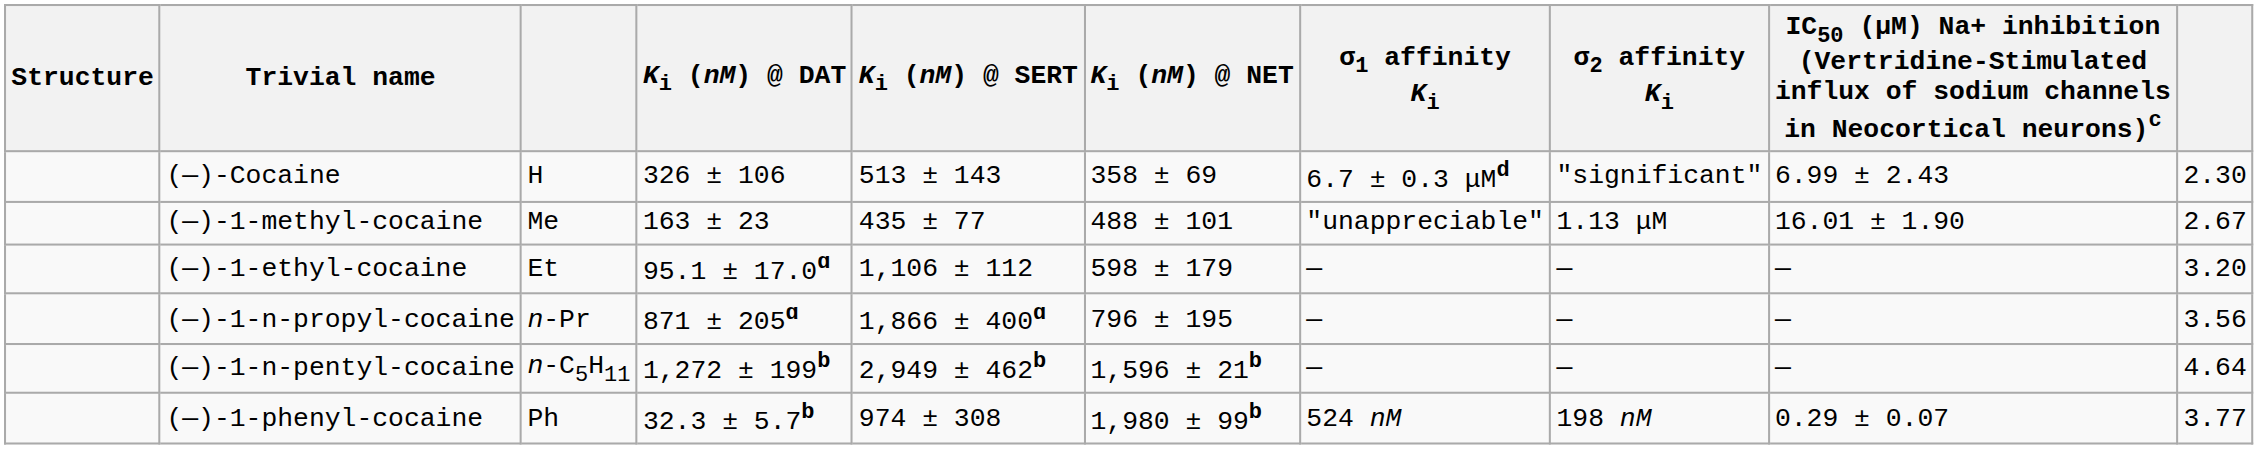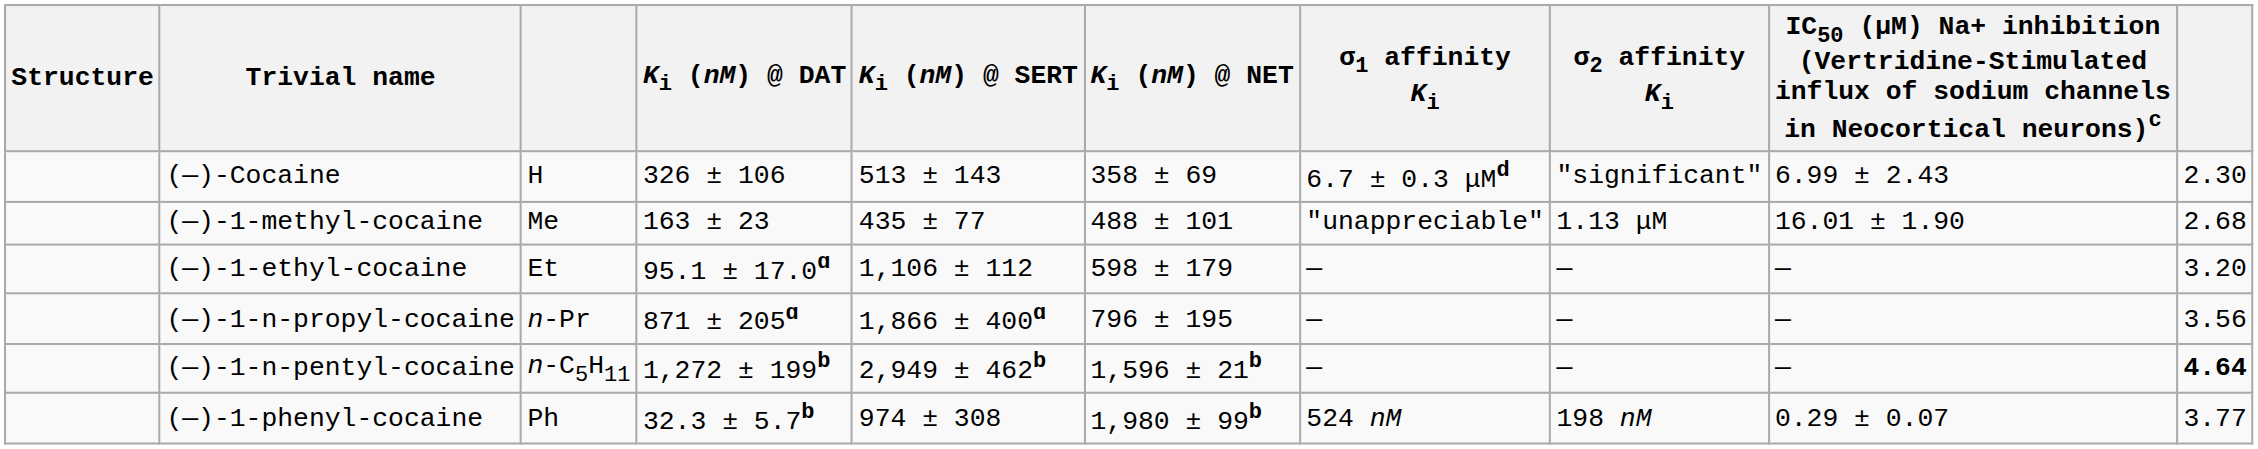 <table class="wikitable sortable sort-under">
 <tr>
 <th>Structure</th>
 <th>Trivial name</th>
 <th></th>
 <th><em>K</em><sub>i</sub> (<em>nM</em>) @ DAT</th>
 <th><em>K</em><sub>i</sub> (<em>nM</em>) @ SERT</th>
 <th><em>K</em><sub>i</sub> (<em>nM</em>) @ NET</th>
 <th>σ<sub>1</sub> affinity<br><em>K</em><sub>i</sub></th>
 <th>σ<sub>2</sub> affinity<br><em>K</em><sub>i</sub></th>
 <th>IC<sub>50</sub> (μM) Na+ inhibition<br>(Vertridine-Stimulated<br>influx of sodium channels<br>in Neocortical neurons)<sup><strong>c</strong></sup></th>
 <th></th>
 </tr>
 <tr>
 <td></td>
 <td>(—)-Cocaine</td>
 <td>H</td>
 <td>326 ± 106</td>
 <td>513 ± 143</td>
 <td>358 ± 69</td>
 <td>6.7 ± 0.3 μM<strong><sup>d</sup></strong></td>
 <td>"significant"</td>
 <td>6.99 ± 2.43</td>
 <td>2.30</td>
 </tr>
 <tr>
 <td></td>
 <td>(—)-1-methyl-cocaine</td>
 <td>Me</td>
 <td>163 ± 23</td>
 <td>435 ± 77</td>
 <td>488 ± 101</td>
 <td>"unappreciable"</td>
 <td>1.13 μM</td>
 <td>16.01 ± 1.90</td>
-<td>2.67</td>
+<td>2.68</td>
 </tr>
 <tr>
 <td></td>
 <td>(—)-1-ethyl-cocaine</td>
 <td>Et</td>
 <td>95.1 ± 17.0<sup><strong>ɑ</strong></sup></td>
 <td>1,106 ± 112</td>
 <td>598 ± 179</td>
 <td>—</td>
 <td>—</td>
 <td>—</td>
 <td>3.20</td>
 </tr>
 <tr>
 <td></td>
 <td>(—)-1-n-propyl-cocaine</td>
 <td><em>n</em>-Pr</td>
 <td>871 ± 205<sup><strong>ɑ</strong></sup></td>
 <td>1,866 ± 400<sup><strong>ɑ</strong></sup></td>
 <td>796 ± 195</td>
 <td>—</td>
 <td>—</td>
 <td>—</td>
 <td>3.56</td>
 </tr>
 <tr>
 <td></td>
 <td>(—)-1-n-pentyl-cocaine</td>
 <td><em>n</em>-C<sub>5</sub>H<sub>11</sub></td>
 <td>1,272 ± 199<sup><strong>b</strong></sup></td>
 <td>2,949 ± 462<sup><strong>b</strong></sup></td>
 <td>1,596 ± 21<sup><strong>b</strong></sup></td>
 <td>—</td>
 <td>—</td>
 <td>—</td>
-<td>4.64</td>
+<td><strong>4.64</strong></td>
 </tr>
 <tr>
 <td></td>
 <td>(—)-1-phenyl-cocaine</td>
 <td>Ph</td>
 <td>32.3 ± 5.7<sup><strong>b</strong></sup></td>
 <td>974 ± 308</td>
 <td>1,980 ± 99<sup><strong>b</strong></sup></td>
 <td>524 <em>nM</em></td>
 <td>198 <em>nM</em></td>
 <td>0.29 ± 0.07</td>
 <td>3.77</td>
 </tr>
 </table>
